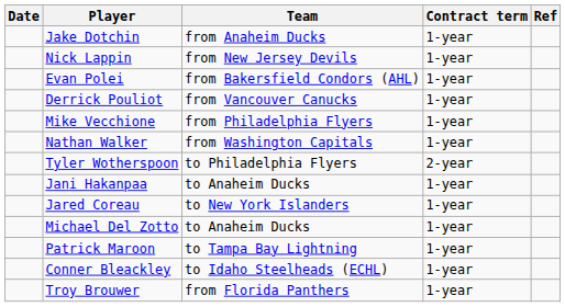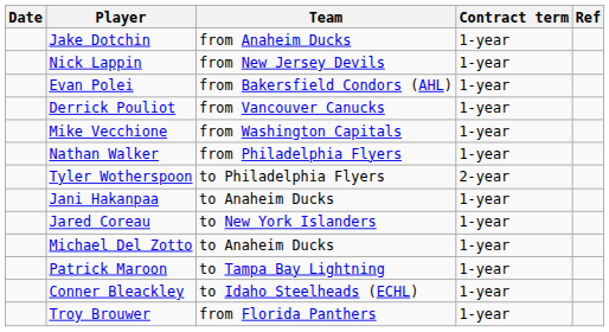 <table class="wikitable">
 <tr>
 <th>Date</th>
 <th>Player</th>
 <th>Team</th>
 <th>Contract term</th>
 <th>Ref</th>
 </tr>
 <tr>
 <td></td>
 <td><a href='#'>Jake Dotchin</a></td>
 <td>from <a href='#'>Anaheim Ducks</a></td>
 <td>1-year</td>
 <td></td>
 </tr>
 <tr>
 <td></td>
 <td><a href='#'>Nick Lappin</a></td>
 <td>from <a href='#'>New Jersey Devils</a></td>
 <td>1-year</td>
 <td></td>
 </tr>
 <tr>
 <td></td>
 <td><a href='#'>Evan Polei</a></td>
 <td>from <a href='#'>Bakersfield Condors</a> (<a href='#'>AHL</a>)</td>
 <td>1-year</td>
 <td></td>
 </tr>
 <tr>
 <td></td>
 <td><a href='#'>Derrick Pouliot</a></td>
 <td>from <a href='#'>Vancouver Canucks</a></td>
 <td>1-year</td>
 <td></td>
 </tr>
 <tr>
 <td></td>
 <td><a href='#'>Mike Vecchione</a></td>
-<td>from <a href='#'>Philadelphia Flyers</a></td>
+<td>from <a href='#'>Washington Capitals</a></td>
 <td>1-year</td>
 <td></td>
 </tr>
 <tr>
 <td></td>
 <td><a href='#'>Nathan Walker</a></td>
-<td>from <a href='#'>Washington Capitals</a></td>
+<td>from <a href='#'>Philadelphia Flyers</a></td>
 <td>1-year</td>
 <td></td>
 </tr>
 <tr>
 <td></td>
 <td><a href='#'>Tyler Wotherspoon</a></td>
 <td>to Philadelphia Flyers</td>
 <td>2-year</td>
 <td></td>
 </tr>
 <tr>
 <td></td>
 <td><a href='#'>Jani Hakanpaa</a></td>
 <td>to Anaheim Ducks</td>
 <td>1-year</td>
 <td></td>
 </tr>
 <tr>
 <td></td>
 <td><a href='#'>Jared Coreau</a></td>
 <td>to <a href='#'>New York Islanders</a></td>
 <td>1-year</td>
 <td></td>
 </tr>
 <tr>
 <td></td>
 <td><a href='#'>Michael Del Zotto</a></td>
 <td>to Anaheim Ducks</td>
 <td>1-year</td>
 <td></td>
 </tr>
 <tr>
 <td></td>
 <td><a href='#'>Patrick Maroon</a></td>
 <td>to <a href='#'>Tampa Bay Lightning</a></td>
 <td>1-year</td>
 <td></td>
 </tr>
 <tr>
 <td></td>
 <td><a href='#'>Conner Bleackley</a></td>
 <td>to <a href='#'>Idaho Steelheads</a> (<a href='#'>ECHL</a>)</td>
 <td>1-year</td>
 <td></td>
 </tr>
 <tr>
 <td></td>
 <td><a href='#'>Troy Brouwer</a></td>
 <td>from <a href='#'>Florida Panthers</a></td>
 <td>1-year</td>
 <td></td>
 </tr>
 </table>
